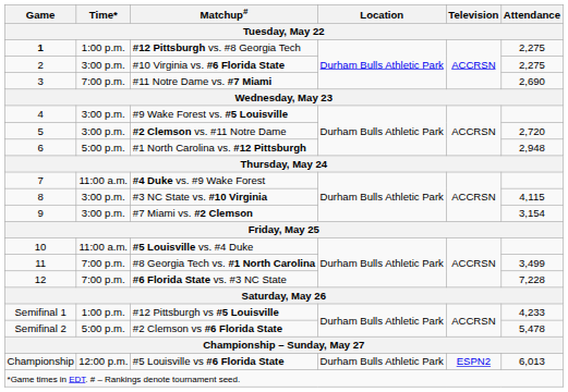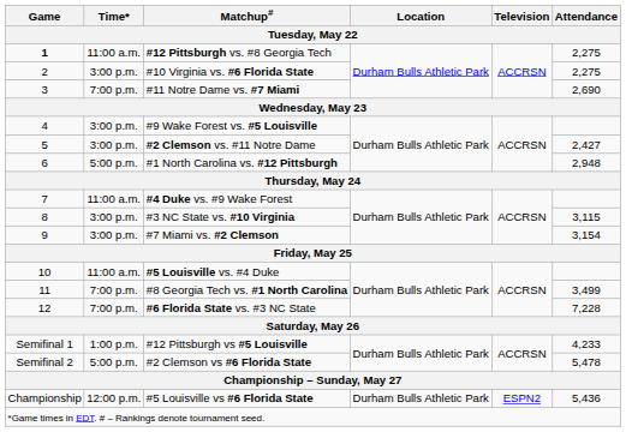 <table class="wikitable" style="font-size: 95%">
 <tr align="center">
 <th>Game</th>
 <th>Time*</th>
 <th>Matchup<sup>#</sup></th>
 <th>Location</th>
 <th>Television</th>
 <th>Attendance</th>
 </tr>
 <tr>
 <th colspan=7>Tuesday, May 22</th>
 </tr>
 <tr>
 <td style="text-align:center;"><strong>1</strong></td>
-<td style="text-align:center;">1:00 p.m.</td>
+<td style="text-align:center;">11:00 a.m.</td>
 <td style="text-align:left;"><strong>#12 Pittsburgh</strong> vs. #8 Georgia Tech</td>
 <td rowspan=3 style="text-align:center;"><a href='#'>Durham Bulls Athletic Park</a></td>
 <td rowspan=3 style="text-align:center;"><a href='#'>ACCRSN</a></td>
 <td style="text-align:center;">2,275</td>
 </tr>
 <tr>
 <td style="text-align:center;">2</td>
 <td style="text-align:center;">3:00 p.m.</td>
 <td style="text-align:left;">#10 Virginia vs. <strong>#6 Florida State</strong></td>
 <td style="text-align:center;">2,275</td>
 </tr>
 <tr>
 <td style="text-align:center;">3</td>
 <td style="text-align:center;">7:00 p.m.</td>
 <td style="text-align:left;">#11 Notre Dame vs. <strong>#7 Miami</strong></td>
 <td style="text-align:center;">2,690</td>
 </tr>
 <tr>
 <th colspan=7>Wednesday, May 23</th>
 </tr>
 <tr>
 <td style="text-align:center;">4</td>
 <td style="text-align:center;">3:00 p.m.</td>
 <td style="text-align:left;">#9 Wake Forest vs. <strong>#5 Louisville</strong></td>
 <td rowspan=3 style="text-align:center;">Durham Bulls Athletic Park</td>
 <td rowspan=3 style="text-align:center;">ACCRSN</td>
 <td style="text-align:center;"></td>
 </tr>
 <tr>
 <td style="text-align:center;">5</td>
 <td style="text-align:center;">3:00 p.m.</td>
 <td style="text-align:left;"><strong>#2 Clemson</strong> vs. #11 Notre Dame</td>
-<td style="text-align:center;">2,720</td>
+<td style="text-align:center;">2,427</td>
 </tr>
 <tr>
 <td style="text-align:center;">6</td>
 <td style="text-align:center;">5:00 p.m.</td>
 <td style="text-align:left;">#1 North Carolina vs. <strong>#12 Pittsburgh</strong></td>
 <td style="text-align:center;">2,948</td>
 </tr>
 <tr>
 <th colspan=7>Thursday, May 24</th>
 </tr>
 <tr>
 <td style="text-align:center;">7</td>
 <td style="text-align:center;">11:00 a.m.</td>
 <td style="text-align:left;"><strong>#4 Duke</strong> vs. #9 Wake Forest</td>
 <td rowspan=3 style="text-align:center;">Durham Bulls Athletic Park</td>
 <td rowspan=3 style="text-align:center;">ACCRSN</td>
 <td style="text-align:center;"></td>
 </tr>
 <tr>
 <td style="text-align:center;">8</td>
 <td style="text-align:center;">3:00 p.m.</td>
 <td style="text-align:left;">#3 NC State vs. <strong>#10  Virginia</strong></td>
-<td style="text-align:center;">4,115</td>
+<td style="text-align:center;">3,115</td>
 </tr>
 <tr>
 <td style="text-align:center;">9</td>
 <td style="text-align:center;">3:00 p.m.</td>
 <td style="text-align:left;">#7 Miami vs. <strong>#2 Clemson</strong></td>
 <td style="text-align:center;">3,154</td>
 </tr>
 <tr>
 <th colspan=7>Friday, May 25</th>
 </tr>
 <tr>
 <td style="text-align:center;">10</td>
 <td style="text-align:center;">11:00 a.m.</td>
 <td style="text-align:left;"><strong>#5 Louisville</strong> vs. #4 Duke</td>
 <td rowspan=3 style="text-align:center;">Durham Bulls Athletic Park</td>
 <td rowspan=3 style="text-align:center;">ACCRSN</td>
 <td style="text-align:center;"></td>
 </tr>
 <tr>
 <td style="text-align:center;">11</td>
 <td style="text-align:center;">7:00 p.m.</td>
 <td style="text-align:left;">#8 Georgia Tech vs. <strong>#1 North Carolina</strong></td>
 <td style="text-align:center;">3,499</td>
 </tr>
 <tr>
 <td style="text-align:center;">12</td>
 <td style="text-align:center;">7:00 p.m.</td>
 <td style="text-align:left;"><strong>#6 Florida State</strong> vs. #3 NC State</td>
 <td style="text-align:center;">7,228</td>
 </tr>
 <tr>
 <th colspan=7>Saturday, May 26</th>
 </tr>
 <tr>
 <td style="text-align:center;">Semifinal 1</td>
 <td style="text-align:center;">1:00 p.m.</td>
 <td style="text-align:left;">#12 Pittsburgh vs <strong>#5 Louisville</strong></td>
 <td rowspan=2 style="text-align:center;">Durham Bulls Athletic Park</td>
 <td rowspan=2 style="text-align:center;">ACCRSN</td>
 <td style="text-align:center;">4,233</td>
 </tr>
 <tr>
 <td style="text-align:center;">Semifinal 2</td>
 <td style="text-align:center;">5:00 p.m.</td>
 <td style="text-align:left;">#2 Clemson vs <strong>#6 Florida State</strong></td>
 <td style="text-align:center;">5,478</td>
 </tr>
 <tr>
 <th colspan=7>Championship – Sunday, May 27</th>
 </tr>
 <tr>
 <td style="text-align:center;">Championship</td>
 <td style="text-align:center;">12:00 p.m.</td>
 <td style="text-align:left;">#5 Louisville vs <strong>#6 Florida State</strong></td>
 <td style="text-align:center;">Durham Bulls Athletic Park</td>
 <td style="text-align:center;"><a href='#'>ESPN2</a></td>
-<td style="text-align:center;">6,013</td>
+<td style="text-align:center;">5,436</td>
 </tr>
 <tr>
 <td colspan=7><small>*Game times in <a href='#'>EDT</a>. # – Rankings denote tournament seed.</small></td>
 </tr>
 </table>
